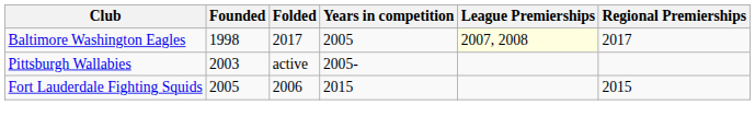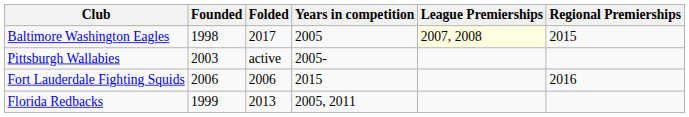 <table class="wikitable">
 <tr>
 <th>Club</th>
 <th>Founded</th>
 <th>Folded</th>
 <th>Years in competition</th>
 <th>League Premierships</th>
 <th>Regional Premierships</th>
 </tr>
 <tr>
 <td><a href='#'>Baltimore Washington Eagles</a></td>
 <td>1998</td>
 <td>2017</td>
 <td>2005</td>
 <td style="background: lightyellow;">2007, 2008</td>
-<td>2017</td>
+<td>2015</td>
 </tr>
 <tr>
 <td><a href='#'>Pittsburgh Wallabies</a></td>
 <td>2003</td>
 <td>active</td>
 <td>2005-</td>
 <td></td>
 <td></td>
 </tr>
 <tr>
 <td><a href='#'>Fort Lauderdale Fighting Squids</a></td>
-<td>2005</td>
+<td>2006</td>
 <td>2006</td>
 <td>2015</td>
 <td></td>
-<td>2015</td>
+<td>2016</td>
+</tr>
+<tr>
+<td><a href='#'>Florida Redbacks </a></td>
+<td>1999</td>
+<td>2013</td>
+<td>2005, 2011</td>
+<td></td>
+<td></td>
 </tr>
 </table>
